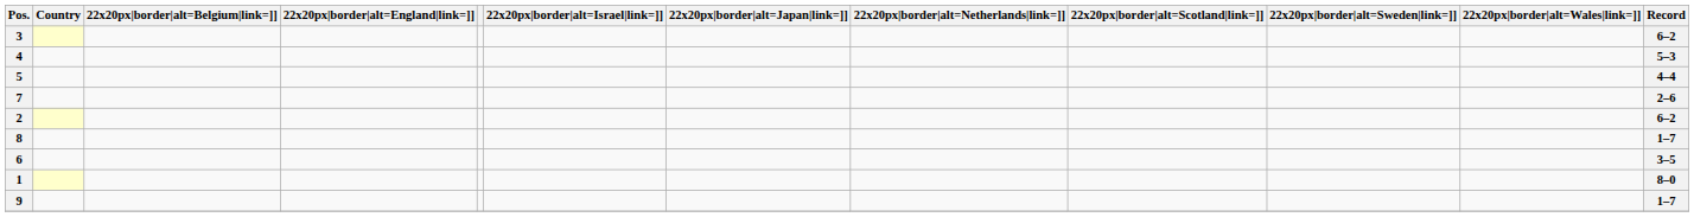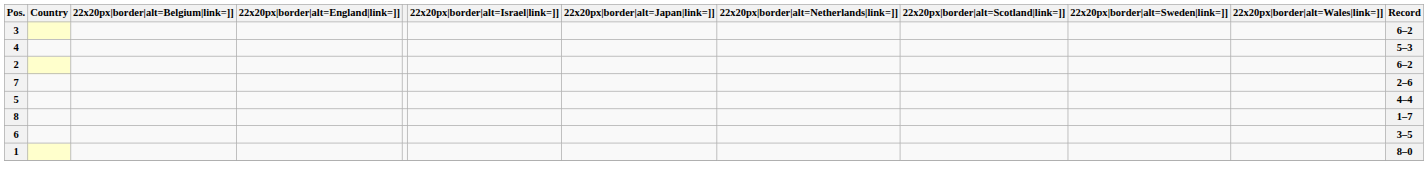 <table class="wikitable sortable nowrap" style="text-align:center; font-size:0.9em;">
 <tr>
 <th>Pos.</th>
 <th>Country</th>
 <th [[Image:>22x20px|border|alt=Belgium|link=]]</th>
 <th [[Image:>22x20px|border|alt=England|link=]]</th>
 <th></th>
 <th [[Image:>22x20px|border|alt=Israel|link=]]</th>
 <th [[Image:>22x20px|border|alt=Japan|link=]]</th>
 <th [[Image:>22x20px|border|alt=Netherlands|link=]]</th>
 <th [[Image:>22x20px|border|alt=Scotland|link=]]</th>
 <th [[Image:>22x20px|border|alt=Sweden|link=]]</th>
 <th [[Image:>22x20px|border|alt=Wales|link=]]</th>
 <th>Record</th>
 </tr>
 <tr>
 <th>3</th>
 <td style="text-align:left; background:#ffffcc;"></td>
 <td> </td>
 <td></td>
 <td></td>
 <td> </td>
 <td> </td>
 <td> </td>
 <td></td>
 <td> </td>
 <td> </td>
 <th>6–2</th>
 </tr>
 <tr>
 <th>4</th>
 <td style="text-align:left;"></td>
 <td></td>
 <td> </td>
 <td> </td>
 <td> </td>
 <td> </td>
 <td> </td>
 <td></td>
 <td> </td>
 <td></td>
 <th>5–3</th>
 </tr>
 <tr>
-<th>5</th>
-<td style="text-align:left;"></td>
-<td></td>
+<th>2</th>
+<td style="text-align:left; background:#ffffcc;"></td>
+<td> </td>
+<td> </td>
+<td> </td>
 <td> </td>
 <td> </td>
 <td></td>
 <td> </td>
 <td></td>
 <td> </td>
-<td> </td>
-<td> </td>
-<th>4–4</th>
+<th>6–2</th>
 </tr>
 <tr>
 <th>7</th>
 <td style="text-align:left;"></td>
 <td> </td>
 <td> </td>
 <td></td>
 <td> </td>
 <td> </td>
 <td> </td>
 <td> </td>
 <td></td>
 <td> </td>
 <th>2–6</th>
 </tr>
 <tr>
-<th>2</th>
-<td style="text-align:left; background:#ffffcc;"></td>
-<td> </td>
-<td> </td>
-<td> </td>
+<th>5</th>
+<td style="text-align:left;"></td>
+<td></td>
 <td> </td>
 <td> </td>
 <td></td>
 <td> </td>
 <td></td>
 <td> </td>
-<th>6–2</th>
+<td> </td>
+<td> </td>
+<th>4–4</th>
 </tr>
 <tr>
 <th>8</th>
 <td style="text-align:left;"></td>
 <td> </td>
 <td> </td>
 <td></td>
 <td> </td>
 <td></td>
 <td> </td>
 <td> </td>
 <td></td>
 <td> </td>
 <th>1–7</th>
 </tr>
 <tr>
 <th>6</th>
 <td style="text-align:left;"></td>
 <td></td>
 <td></td>
 <td> </td>
 <td> </td>
 <td> </td>
 <td> </td>
 <td> </td>
 <td> </td>
 <td></td>
 <th>3–5</th>
 </tr>
 <tr>
 <th>1</th>
 <td style="text-align:left; background:#ffffcc;"></td>
 <td> </td>
 <td> </td>
 <td> </td>
 <td></td>
 <td></td>
 <td></td>
 <td> </td>
 <td> </td>
 <td> </td>
 <th>8–0</th>
 </tr>
 <tr>
-<th>9</th>
-<td style="text-align:left;"></td>
-<td> </td>
-<td></td>
-<td> </td>
-<td> </td>
-<td> </td>
-<td> </td>
-<td></td>
-<td> </td>
-<td> </td>
-<th>1–7</th>
-</tr>
-<tr>
 </tr>
 </table>
